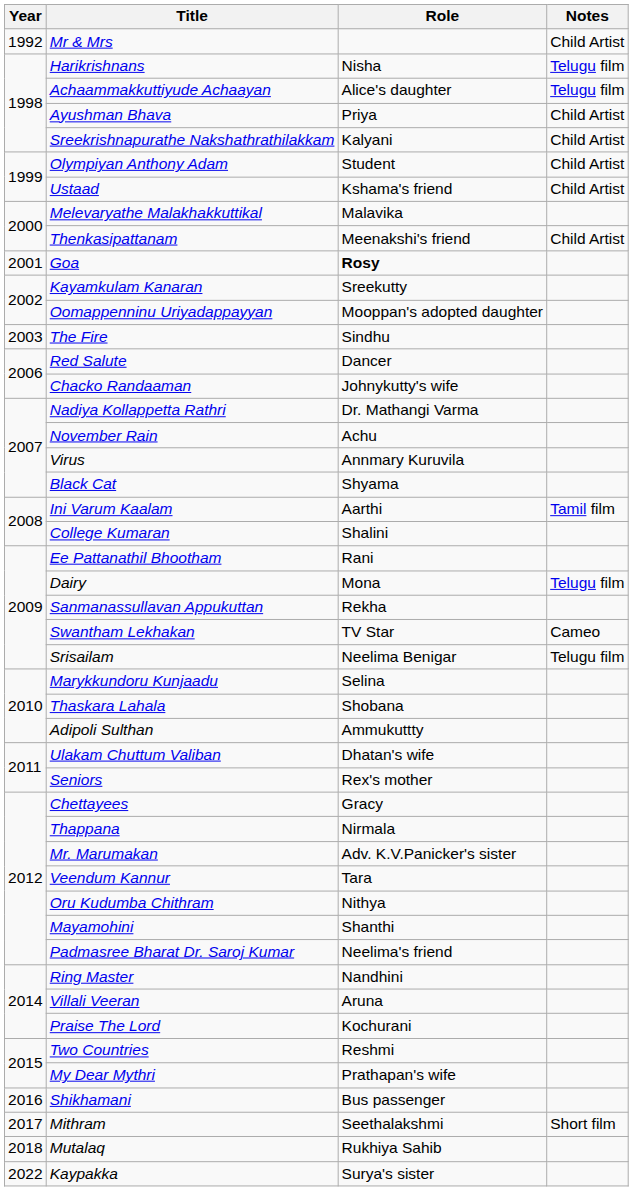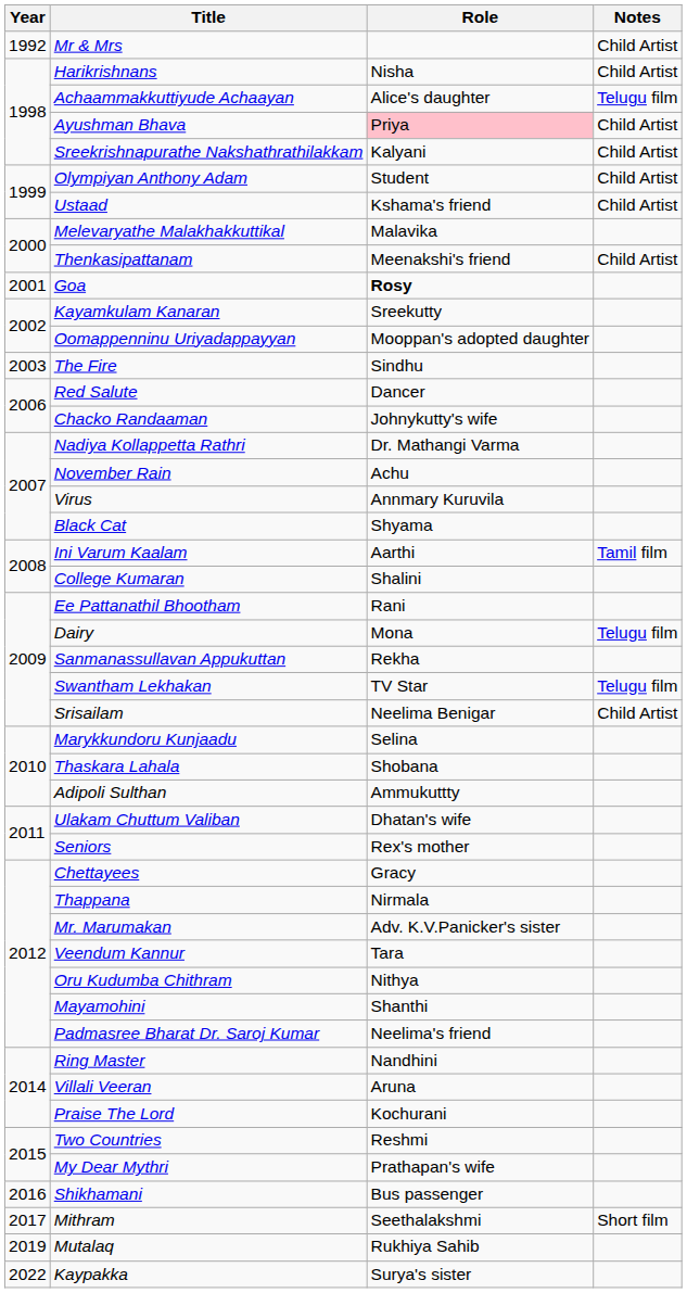 <table class="wikitable plainrowheaders sortable">
 <tr>
 <th scope="col">Year</th>
 <th scope="col">Title</th>
 <th scope="col">Role</th>
 <th scope="col" class="unsortable">Notes</th>
 </tr>
 <tr>
 <td>1992</td>
 <td><em><a href='#'>Mr & Mrs</a></em></td>
 <td></td>
 <td>Child Artist</td>
 </tr>
 <tr>
 <td rowspan=4>1998</td>
 <td><em><a href='#'>Harikrishnans</a></em></td>
 <td>Nisha</td>
-<td><a href='#'>Telugu</a> film</td>
+<td>Child Artist</td>
 </tr>
 <tr>
 <td><em><a href='#'>Achaammakkuttiyude Achaayan</a></em></td>
 <td>Alice's daughter</td>
 <td><a href='#'>Telugu</a> film</td>
 </tr>
 <tr>
 <td><em><a href='#'>Ayushman Bhava</a></em></td>
-<td>Priya</td>
+<td style="background: pink;">Priya</td>
 <td>Child Artist</td>
 </tr>
 <tr>
 <td><em><a href='#'>Sreekrishnapurathe Nakshathrathilakkam</a></em></td>
 <td>Kalyani</td>
 <td>Child Artist</td>
 </tr>
 <tr>
 <td rowspan=2>1999</td>
 <td><em><a href='#'>Olympiyan Anthony Adam</a></em></td>
 <td>Student</td>
 <td>Child Artist</td>
 </tr>
 <tr>
 <td><em><a href='#'>Ustaad</a></em></td>
 <td>Kshama's friend</td>
 <td>Child Artist</td>
 </tr>
 <tr>
 <td rowspan=2>2000</td>
 <td><em><a href='#'>Melevaryathe Malakhakkuttikal</a></em></td>
 <td>Malavika</td>
 <td></td>
 </tr>
 <tr>
 <td><em><a href='#'>Thenkasipattanam</a></em></td>
 <td>Meenakshi's friend</td>
 <td>Child Artist</td>
 </tr>
 <tr>
 <td rowspan=1>2001</td>
 <td><em><a href='#'>Goa</a></em></td>
 <td><strong>Rosy</strong></td>
 <td></td>
 </tr>
 <tr>
 <td rowspan=2>2002</td>
 <td><em><a href='#'>Kayamkulam Kanaran</a></em></td>
 <td>Sreekutty</td>
 <td></td>
 </tr>
 <tr>
 <td><em><a href='#'>Oomappenninu Uriyadappayyan</a></em></td>
 <td>Mooppan's adopted daughter</td>
 <td></td>
 </tr>
 <tr>
 <td>2003</td>
 <td><em><a href='#'>The Fire</a></em></td>
 <td>Sindhu</td>
 <td></td>
 </tr>
 <tr>
 <td rowspan=2>2006</td>
 <td><em><a href='#'>Red Salute</a></em></td>
 <td>Dancer</td>
 <td></td>
 </tr>
 <tr>
 <td><em><a href='#'>Chacko Randaaman</a></em></td>
 <td>Johnykutty's wife</td>
 <td></td>
 </tr>
 <tr>
 <td rowspan=4>2007</td>
 <td><em><a href='#'>Nadiya Kollappetta Rathri</a></em></td>
 <td>Dr. Mathangi Varma</td>
 <td></td>
 </tr>
 <tr>
 <td><em><a href='#'>November Rain</a></em></td>
 <td>Achu</td>
 <td></td>
 </tr>
 <tr>
 <td><em>Virus</em></td>
 <td>Annmary Kuruvila</td>
 <td></td>
 </tr>
 <tr>
 <td><em><a href='#'>Black Cat</a></em></td>
 <td>Shyama</td>
 <td></td>
 </tr>
 <tr>
 <td rowspan=2>2008</td>
 <td><em><a href='#'>Ini Varum Kaalam</a></em></td>
 <td>Aarthi</td>
 <td><a href='#'>Tamil</a> film</td>
 </tr>
 <tr>
 <td><em><a href='#'>College Kumaran</a></em></td>
 <td>Shalini</td>
 <td></td>
 </tr>
 <tr>
 <td rowspan=5>2009</td>
 <td><em><a href='#'>Ee Pattanathil Bhootham</a></em></td>
 <td>Rani</td>
 <td></td>
 </tr>
 <tr>
 <td><em>Dairy</em></td>
 <td>Mona</td>
 <td><a href='#'>Telugu</a> film</td>
 </tr>
 <tr>
 <td><em><a href='#'>Sanmanassullavan Appukuttan</a></em></td>
 <td>Rekha</td>
 <td></td>
 </tr>
 <tr>
 <td><em><a href='#'>Swantham Lekhakan</a></em></td>
 <td>TV Star</td>
-<td>Cameo</td>
+<td><a href='#'>Telugu</a> film</td>
 </tr>
 <tr>
 <td><em>Srisailam</em></td>
 <td>Neelima Benigar</td>
-<td>Telugu film</td>
+<td>Child Artist</td>
 </tr>
 <tr>
 <td rowspan=3>2010</td>
 <td><em><a href='#'>Marykkundoru Kunjaadu</a></em></td>
 <td>Selina</td>
 <td></td>
 </tr>
 <tr>
 <td><em><a href='#'>Thaskara Lahala</a></em></td>
 <td>Shobana</td>
 <td></td>
 </tr>
 <tr>
 <td><em>Adipoli Sulthan</em></td>
 <td>Ammukuttty</td>
 <td></td>
 </tr>
 <tr>
 <td rowspan=2>2011</td>
 <td><em><a href='#'>Ulakam Chuttum Valiban</a></em></td>
 <td>Dhatan's wife</td>
 <td></td>
 </tr>
 <tr>
 <td><em><a href='#'>Seniors</a></em></td>
 <td>Rex's mother</td>
 <td></td>
 </tr>
 <tr>
 <td rowspan=7>2012</td>
 <td><em><a href='#'>Chettayees</a></em></td>
 <td>Gracy</td>
 <td></td>
 </tr>
 <tr>
 <td><em><a href='#'>Thappana</a></em></td>
 <td>Nirmala</td>
 <td></td>
 </tr>
 <tr>
 <td><em><a href='#'>Mr. Marumakan</a></em></td>
 <td>Adv. K.V.Panicker's sister</td>
 <td></td>
 </tr>
 <tr>
 <td><em><a href='#'>Veendum Kannur</a></em></td>
 <td>Tara</td>
 <td></td>
 </tr>
 <tr>
 <td><em><a href='#'>Oru Kudumba Chithram</a></em></td>
 <td>Nithya</td>
 <td></td>
 </tr>
 <tr>
 <td><em><a href='#'>Mayamohini</a></em></td>
 <td>Shanthi</td>
 <td></td>
 </tr>
 <tr>
 <td><em><a href='#'>Padmasree Bharat Dr. Saroj Kumar</a></em></td>
 <td>Neelima's friend</td>
 <td></td>
 </tr>
 <tr>
 <td rowspan=3>2014</td>
 <td><em><a href='#'>Ring Master</a></em></td>
 <td>Nandhini</td>
 <td></td>
 </tr>
 <tr>
 <td><em><a href='#'>Villali Veeran</a></em></td>
 <td>Aruna</td>
 <td></td>
 </tr>
 <tr>
 <td><em><a href='#'>Praise The Lord</a></em></td>
 <td>Kochurani</td>
 <td></td>
 </tr>
 <tr>
 <td rowspan=2>2015</td>
 <td><em><a href='#'>Two Countries</a></em></td>
 <td>Reshmi</td>
 <td></td>
 </tr>
 <tr>
 <td><em><a href='#'>My Dear Mythri</a></em></td>
 <td>Prathapan's wife</td>
 <td></td>
 </tr>
 <tr>
 <td>2016</td>
 <td><em><a href='#'>Shikhamani</a></em></td>
 <td>Bus passenger</td>
 <td></td>
 </tr>
 <tr>
 <td>2017</td>
 <td><em>Mithram</em></td>
 <td>Seethalakshmi</td>
 <td>Short film</td>
 </tr>
 <tr>
-<td>2018</td>
+<td>2019</td>
 <td><em>Mutalaq</em></td>
 <td>Rukhiya Sahib</td>
 <td></td>
 </tr>
 <tr>
 <td>2022</td>
 <td><em>Kaypakka</em></td>
 <td>Surya's sister</td>
 <td></td>
 </tr>
 </table>
